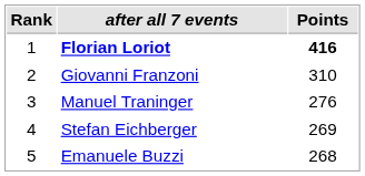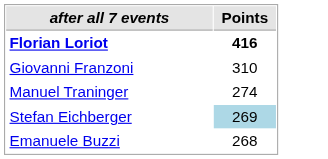 <table cellspacing="1" cellpadding="3" style="border:1px solid #aaa; font-size:86%;">
 <tr style="background:#e4e4e4;">
-<th style="border-bottom:1px solid #AAAAAA; width: 10px;">Rank</th>
 <th style="border-bottom:1px solid #AAAAAA; width: 180px;"><em>after all 7 events</em></th>
 <th style="border-bottom:1px solid #AAAAAA; width: 50px;">Points</th>
 </tr>
 <tr>
-<td align=center>1</td>
 <td> <strong><a href='#'>Florian Loriot</a></strong></td>
 <td align=center><strong>416</strong></td>
 </tr>
 <tr>
-<td align=center>2</td>
 <td> <a href='#'>Giovanni Franzoni</a></td>
 <td align=center>310</td>
 </tr>
 <tr>
-<td align=center>3</td>
 <td> <a href='#'>Manuel Traninger</a></td>
-<td align=center>276</td>
+<td align=center>274</td>
 </tr>
 <tr>
-<td align=center>4</td>
 <td> <a href='#'>Stefan Eichberger</a></td>
-<td align=center>269</td>
+<td align=center style="background: lightblue;">269</td>
 </tr>
 <tr>
-<td align=center>5</td>
 <td> <a href='#'>Emanuele Buzzi</a></td>
 <td align=center>268</td>
 </tr>
 </table>
